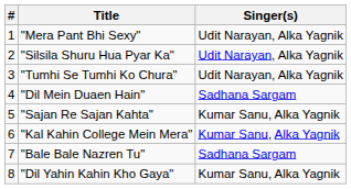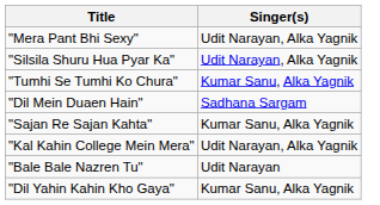 <table class="wikitable" style="font-size:95%;">
 <tr>
-<th>#</th>
 <th>Title</th>
 <th>Singer(s)</th>
 </tr>
 <tr>
-<td>1</td>
 <td>"Mera Pant Bhi Sexy"</td>
 <td>Udit Narayan, Alka Yagnik</td>
 </tr>
 <tr>
-<td>2</td>
 <td>"Silsila Shuru Hua Pyar Ka"</td>
 <td><a href='#'>Udit Narayan</a>, Alka Yagnik</td>
 </tr>
 <tr>
-<td>3</td>
 <td>"Tumhi Se Tumhi Ko Chura"</td>
-<td>Udit Narayan, Alka Yagnik</td>
+<td><a href='#'>Kumar Sanu</a>, <a href='#'>Alka Yagnik</a></td>
 </tr>
 <tr>
-<td>4</td>
 <td>"Dil Mein Duaen Hain"</td>
 <td><a href='#'>Sadhana Sargam</a></td>
 </tr>
 <tr>
-<td>5</td>
 <td>"Sajan Re Sajan Kahta"</td>
 <td>Kumar Sanu, Alka Yagnik</td>
 </tr>
 <tr>
-<td>6</td>
 <td>"Kal Kahin College Mein Mera"</td>
-<td><a href='#'>Kumar Sanu</a>, <a href='#'>Alka Yagnik</a></td>
+<td>Udit Narayan, Alka Yagnik</td>
 </tr>
 <tr>
-<td>7</td>
 <td>"Bale Bale Nazren Tu"</td>
-<td><a href='#'>Sadhana Sargam</a></td>
+<td>Udit Narayan</td>
 </tr>
 <tr>
-<td>8</td>
 <td>"Dil Yahin Kahin Kho Gaya"</td>
 <td>Kumar Sanu, Alka Yagnik</td>
 </tr>
 </table>
